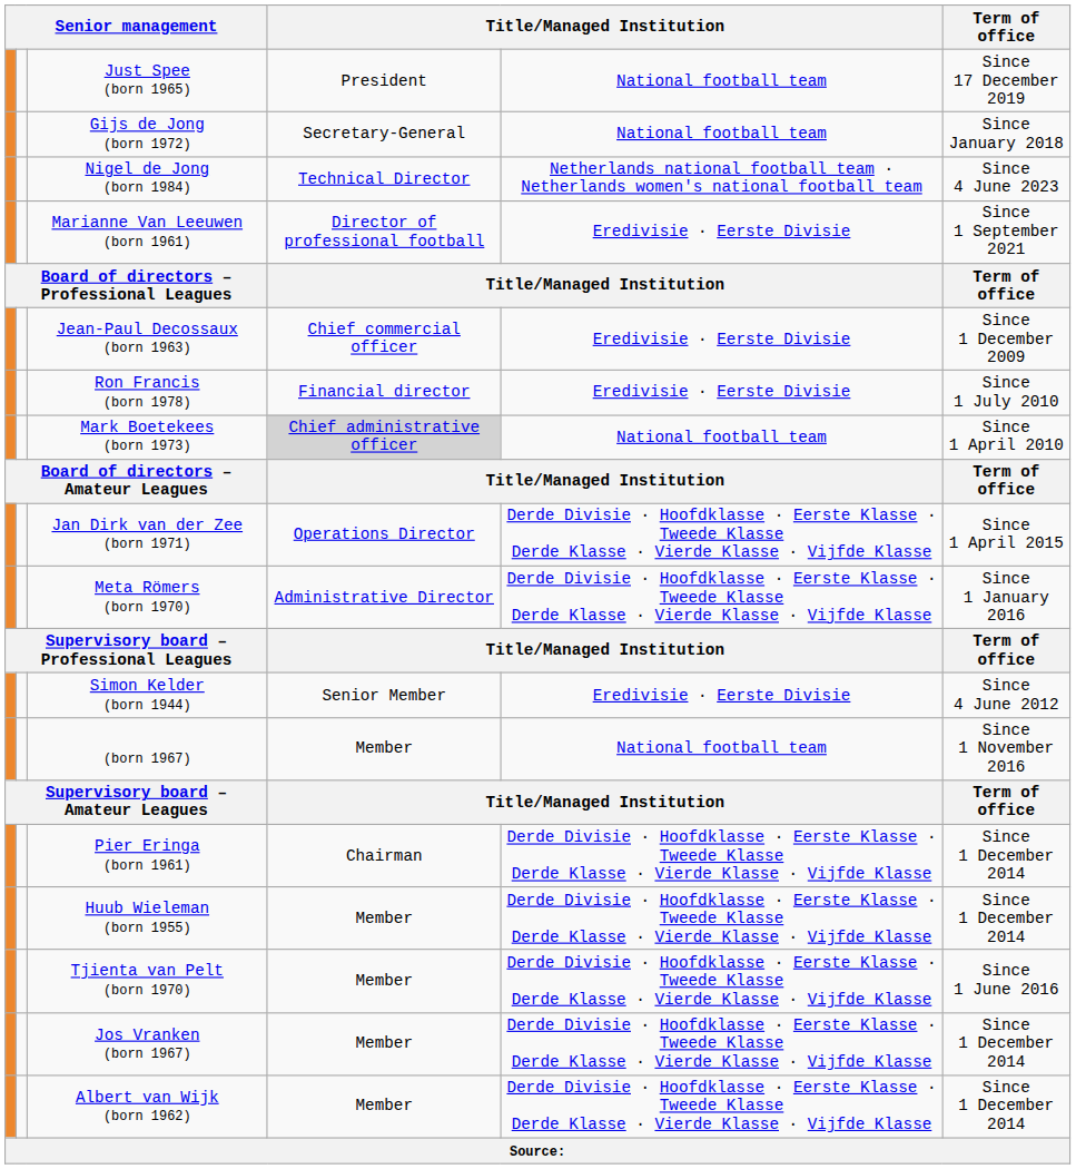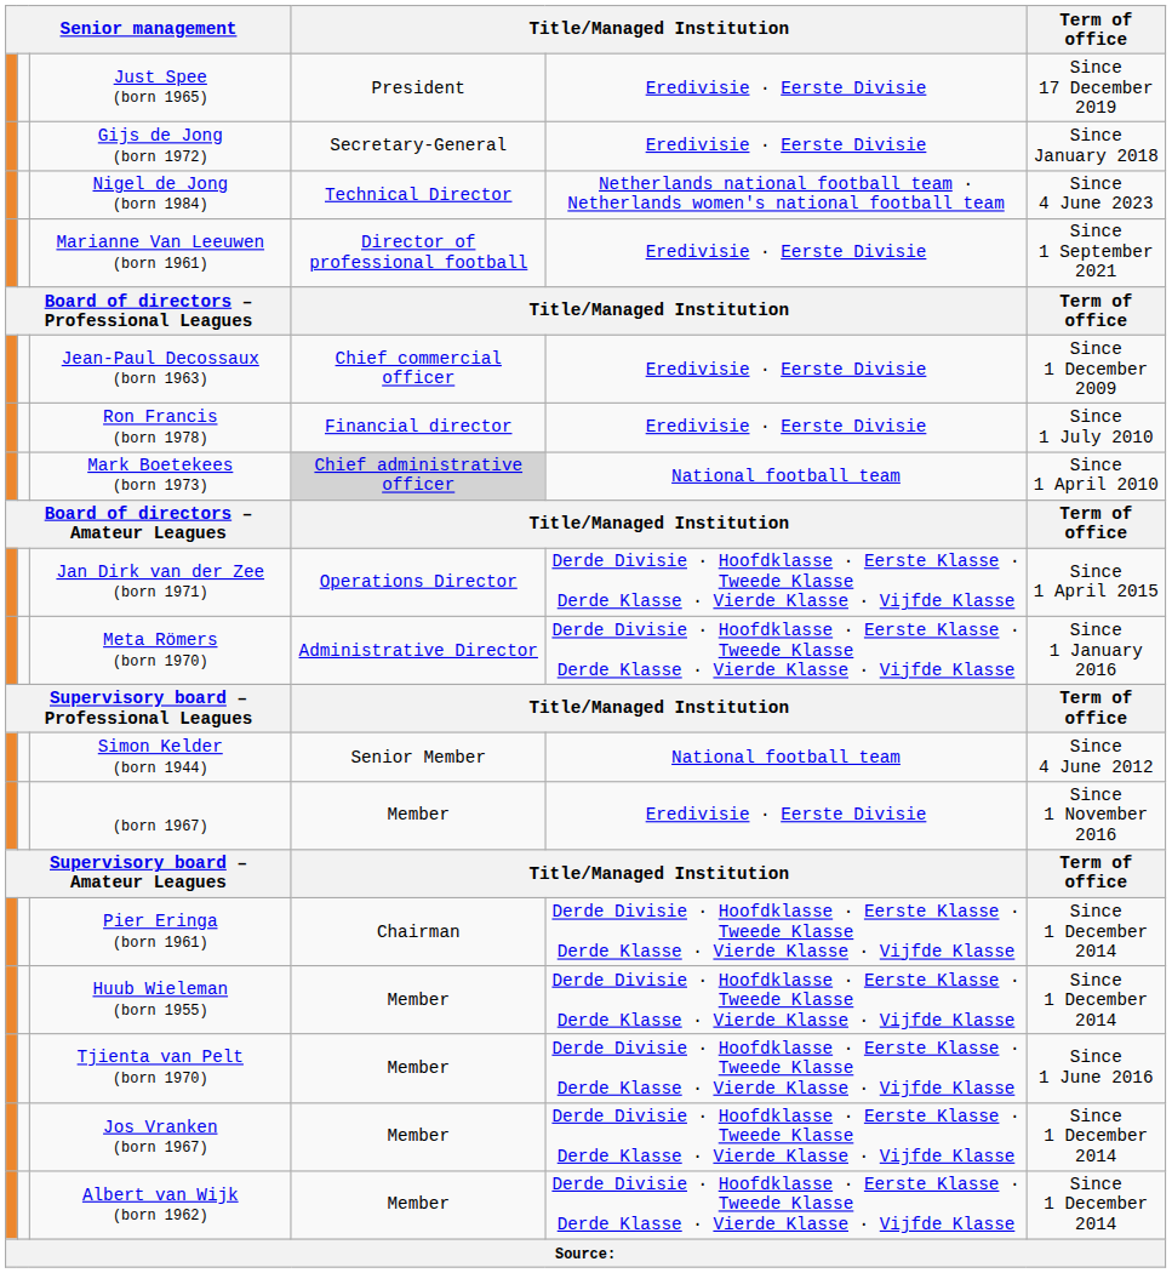 <table class="wikitable" style="text-align:center">
 <tr>
 <th colspan=3><a href='#'>Senior management</a></th>
 <th colspan=2>Title/Managed Institution</th>
 <th>Term of office</th>
 </tr>
 <tr>
 <th style="background-color:#ED872D;"></th>
 <td></td>
 <td><a href='#'>Just Spee</a> <br> <small>(born 1965)</small></td>
 <td>President</td>
-<td><a href='#'>National football team</a></td>
+<td><a href='#'>Eredivisie</a> · <a href='#'>Eerste Divisie</a></td>
 <td>Since <br> 17 December 2019</td>
 </tr>
 <tr>
 <th style="background-color:#ED872D;"></th>
 <td></td>
 <td><a href='#'>Gijs de Jong</a> <br> <small>(born 1972)</small></td>
 <td>Secretary-General</td>
-<td><a href='#'>National football team</a></td>
+<td><a href='#'>Eredivisie</a> · <a href='#'>Eerste Divisie</a></td>
 <td>Since <br> January 2018</td>
 </tr>
 <tr>
 <th style="background-color:#ED872D;"></th>
 <td></td>
 <td><a href='#'>Nigel de Jong</a> <br> <small>(born 1984)</small></td>
 <td><a href='#'>Technical Director</a></td>
 <td><a href='#'>Netherlands national football team</a> · <a href='#'>Netherlands women's national football team</a></td>
 <td>Since <br> 4 June 2023</td>
 </tr>
 <tr>
 <th style="background-color:#ED872D;"></th>
 <td></td>
 <td><a href='#'>Marianne Van Leeuwen</a> <br> <small>(born 1961)</small></td>
 <td><a href='#'>Director of professional football</a></td>
 <td><a href='#'>Eredivisie</a> · <a href='#'>Eerste Divisie</a></td>
 <td>Since <br> 1 September 2021</td>
 </tr>
 <tr>
 <th colspan=3><a href='#'>Board of directors</a> – Professional Leagues</th>
 <th colspan=2>Title/Managed Institution</th>
 <th>Term of office</th>
 </tr>
 <tr>
 <th style="background-color:#ED872D;"></th>
 <td></td>
 <td><a href='#'>Jean-Paul Decossaux</a> <br> <small>(born 1963)</small></td>
 <td><a href='#'>Chief commercial officer</a></td>
 <td><a href='#'>Eredivisie</a> · <a href='#'>Eerste Divisie</a></td>
 <td>Since <br> 1 December 2009</td>
 </tr>
 <tr>
 <th style="background-color:#ED872D;"></th>
 <td></td>
 <td><a href='#'>Ron Francis</a> <br> <small>(born 1978)</small></td>
 <td><a href='#'>Financial director</a></td>
 <td><a href='#'>Eredivisie</a> · <a href='#'>Eerste Divisie</a></td>
 <td>Since <br> 1 July 2010</td>
 </tr>
 <tr>
 <th style="background-color:#ED872D;"></th>
 <td></td>
 <td><a href='#'>Mark Boetekees</a> <br> <small>(born 1973)</small></td>
 <td style="background: lightgrey;"><a href='#'>Chief administrative officer</a></td>
 <td><a href='#'>National football team</a></td>
 <td>Since <br> 1 April 2010</td>
 </tr>
 <tr>
 <th colspan=3><a href='#'>Board of directors</a> – Amateur Leagues</th>
 <th colspan=2>Title/Managed Institution</th>
 <th>Term of office</th>
 </tr>
 <tr>
 <th style="background-color:#ED872D;"></th>
 <td></td>
 <td><a href='#'>Jan Dirk van der Zee</a> <br> <small>(born 1971)</small></td>
 <td><a href='#'>Operations Director</a></td>
 <td><a href='#'>Derde Divisie</a> · <a href='#'>Hoofdklasse</a> · <a href='#'>Eerste Klasse</a> · <a href='#'>Tweede Klasse</a> <br> <a href='#'>Derde Klasse</a> · <a href='#'>Vierde Klasse</a> · <a href='#'>Vijfde Klasse</a></td>
 <td>Since <br> 1 April 2015</td>
 </tr>
 <tr>
 <th style="background-color:#ED872D;"></th>
 <td></td>
 <td><a href='#'>Meta Römers</a> <br> <small>(born 1970)</small></td>
 <td><a href='#'>Administrative Director</a></td>
 <td><a href='#'>Derde Divisie</a> · <a href='#'>Hoofdklasse</a> · <a href='#'>Eerste Klasse</a> · <a href='#'>Tweede Klasse</a> <br> <a href='#'>Derde Klasse</a> · <a href='#'>Vierde Klasse</a> · <a href='#'>Vijfde Klasse</a></td>
 <td>Since <br> 1 January 2016</td>
 </tr>
 <tr>
 <th colspan=3><a href='#'>Supervisory board</a> – Professional Leagues</th>
 <th colspan=2>Title/Managed Institution</th>
 <th>Term of office</th>
 </tr>
 <tr>
 <th style="background-color:#ED872D;"></th>
 <td></td>
 <td><a href='#'>Simon Kelder</a> <br> <small>(born 1944)</small></td>
 <td>Senior Member</td>
-<td><a href='#'>Eredivisie</a> · <a href='#'>Eerste Divisie</a></td>
+<td><a href='#'>National football team</a></td>
 <td>Since <br> 4 June 2012</td>
 </tr>
 <tr>
 <th style="background-color:#ED872D;"></th>
 <td></td>
 <td><br> <small>(born 1967)</small></td>
 <td>Member</td>
-<td><a href='#'>National football team</a></td>
+<td><a href='#'>Eredivisie</a> · <a href='#'>Eerste Divisie</a></td>
 <td>Since <br> 1 November 2016</td>
 </tr>
 <tr>
 <th colspan=3><a href='#'>Supervisory board</a> – Amateur Leagues</th>
 <th colspan=2>Title/Managed Institution</th>
 <th>Term of office</th>
 </tr>
 <tr>
 <th style="background-color:#ED872D;"></th>
 <td></td>
 <td><a href='#'>Pier Eringa</a> <br> <small>(born 1961)</small></td>
 <td>Chairman</td>
 <td><a href='#'>Derde Divisie</a> · <a href='#'>Hoofdklasse</a> · <a href='#'>Eerste Klasse</a> · <a href='#'>Tweede Klasse</a> <br> <a href='#'>Derde Klasse</a> · <a href='#'>Vierde Klasse</a> · <a href='#'>Vijfde Klasse</a></td>
 <td>Since <br> 1 December 2014</td>
 </tr>
 <tr>
 <th style="background-color:#ED872D;"></th>
 <td></td>
 <td><a href='#'>Huub Wieleman</a> <br> <small>(born 1955)</small></td>
 <td>Member</td>
 <td><a href='#'>Derde Divisie</a> · <a href='#'>Hoofdklasse</a> · <a href='#'>Eerste Klasse</a> · <a href='#'>Tweede Klasse</a> <br> <a href='#'>Derde Klasse</a> · <a href='#'>Vierde Klasse</a> · <a href='#'>Vijfde Klasse</a></td>
 <td>Since <br> 1 December 2014</td>
 </tr>
 <tr>
 <th style="background-color:#ED872D;"></th>
 <td></td>
 <td><a href='#'>Tjienta van Pelt</a> <br> <small>(born 1970)</small></td>
 <td>Member</td>
 <td><a href='#'>Derde Divisie</a> · <a href='#'>Hoofdklasse</a> · <a href='#'>Eerste Klasse</a> · <a href='#'>Tweede Klasse</a> <br> <a href='#'>Derde Klasse</a> · <a href='#'>Vierde Klasse</a> · <a href='#'>Vijfde Klasse</a></td>
 <td>Since <br> 1 June 2016</td>
 </tr>
 <tr>
 <th style="background-color:#ED872D;"></th>
 <td></td>
 <td><a href='#'>Jos Vranken</a> <br> <small>(born 1967)</small></td>
 <td>Member</td>
 <td><a href='#'>Derde Divisie</a> · <a href='#'>Hoofdklasse</a> · <a href='#'>Eerste Klasse</a> · <a href='#'>Tweede Klasse</a> <br> <a href='#'>Derde Klasse</a> · <a href='#'>Vierde Klasse</a> · <a href='#'>Vijfde Klasse</a></td>
 <td>Since <br> 1 December 2014</td>
 </tr>
 <tr>
 <th style="background-color:#ED872D;"></th>
 <td></td>
 <td><a href='#'>Albert van Wijk</a> <br> <small>(born 1962)</small></td>
 <td>Member</td>
 <td><a href='#'>Derde Divisie</a> · <a href='#'>Hoofdklasse</a> · <a href='#'>Eerste Klasse</a> · <a href='#'>Tweede Klasse</a> <br> <a href='#'>Derde Klasse</a> · <a href='#'>Vierde Klasse</a> · <a href='#'>Vijfde Klasse</a></td>
 <td>Since <br> 1 December 2014</td>
 </tr>
 <tr>
 <th colspan=7><small>Source:  </small></th>
 </tr>
 </table>
